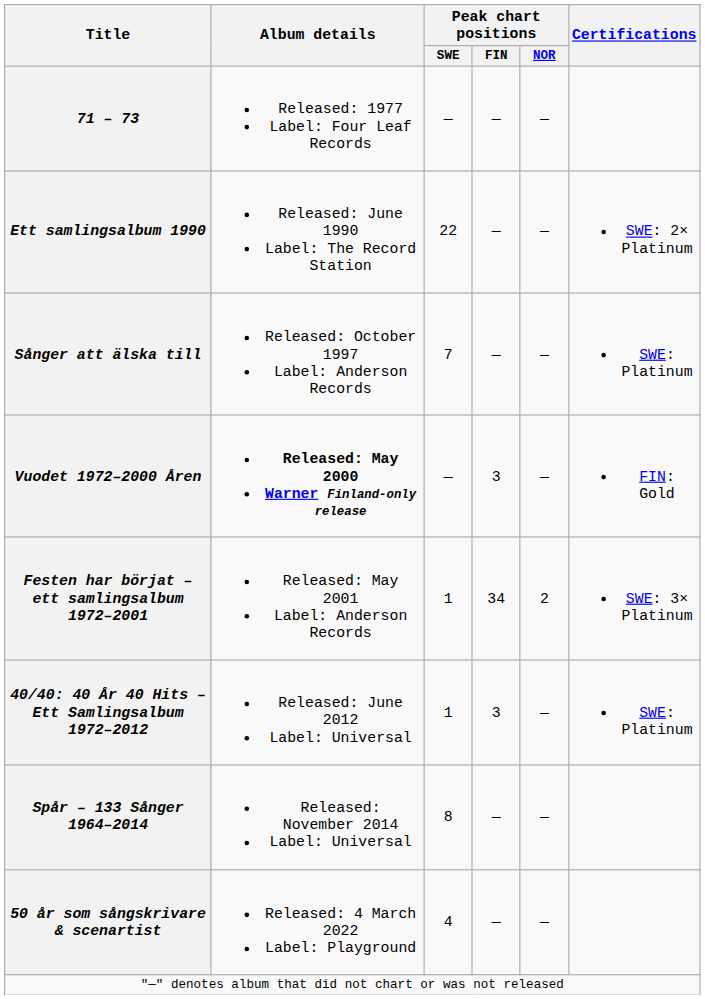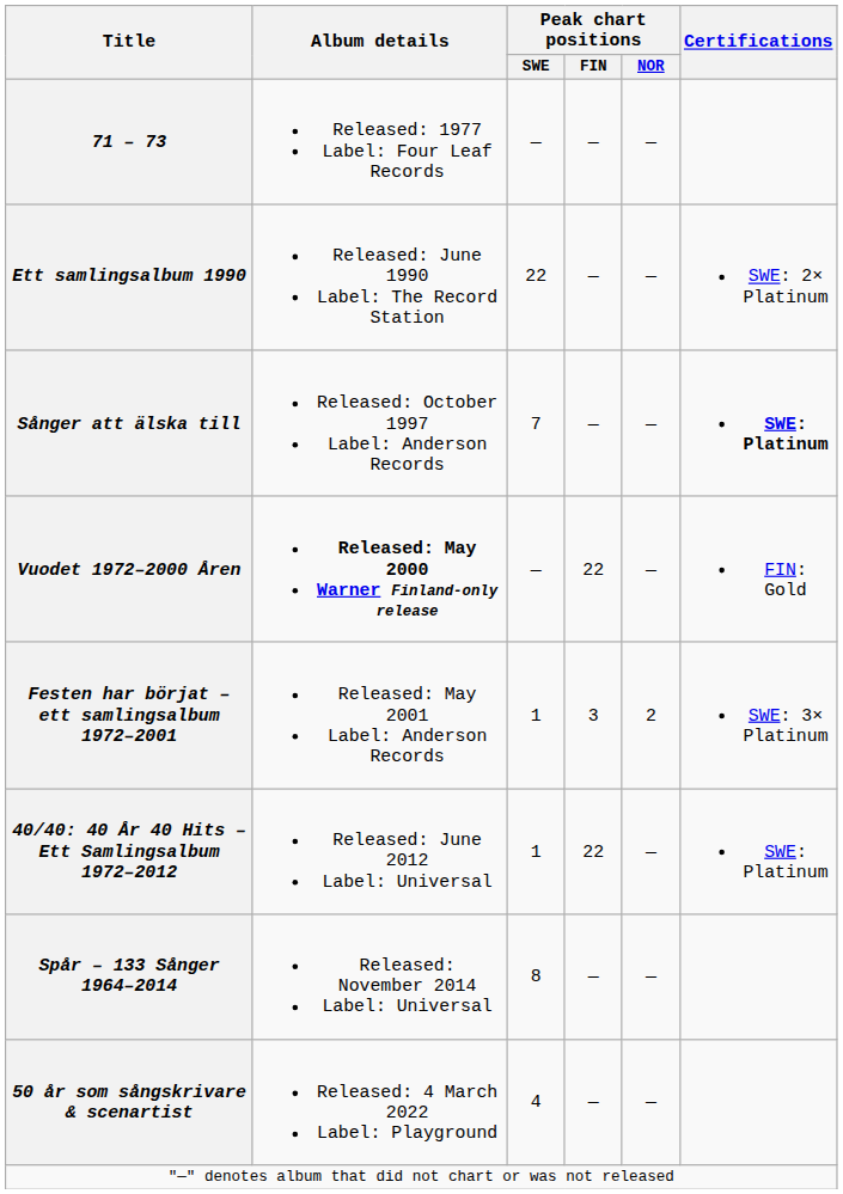 <table class="wikitable plainrowheaders" style="text-align:center;" border="1">
 <tr>
 <th scope="col" rowspan="2" style="width:16em;">Title</th>
 <th scope="col" rowspan="2" style="width:16em;">Album details</th>
 <th scope="col" colspan="3">Peak chart positions</th>
 <th scope="col" rowspan="2"><a href='#'>Certifications</a></th>
 </tr>
 <tr>
 <th scope="col" style="width:4em;font-size:85%;">SWE<br></th>
 <th scope="col" style="width:4em;font-size:85%;">FIN<br></th>
 <th scope="col" style="width:4em;font-size:85%;"><a href='#'>NOR</a><br></th>
 </tr>
 <tr>
 <th scope="row"><em>71 – 73</em></th>
 <td><br><ul><li>Released: 1977</li><li>Label: Four Leaf Records</li></ul></td>
 <td>—</td>
 <td>—</td>
 <td>—</td>
 <td></td>
 </tr>
 <tr>
 <th scope="row"><em>Ett samlingsalbum 1990</em></th>
 <td><br><ul><li>Released: June 1990</li><li>Label: The Record Station</li></ul></td>
 <td>22<br></td>
 <td>—</td>
 <td>—</td>
 <td><br><ul><li><a href='#'>SWE</a>: 2× Platinum</li></ul></td>
 </tr>
 <tr>
 <th scope="row"><em>Sånger att älska till</em></th>
 <td><br><ul><li>Released: October 1997</li><li>Label: Anderson Records</li></ul></td>
 <td>7</td>
 <td>—</td>
 <td>—</td>
-<td><br><ul><li><a href='#'>SWE</a>: Platinum</li></ul></td>
+<td><strong><br><ul><li><a href='#'>SWE</a>: Platinum</li></ul></strong></td>
 </tr>
 <tr>
 <th scope="row"><em>Vuodet 1972–2000 Åren</em></th>
 <td><strong><br><ul><li>Released: May 2000</li><li><a href='#'>Warner</a> <small><em>Finland-only release</em></small></li></ul></strong></td>
 <td>—</td>
-<td>3</td>
+<td>22</td>
 <td>—</td>
 <td><br><ul><li><a href='#'>FIN</a>: Gold</li></ul></td>
 </tr>
 <tr>
 <th scope="row"><em>Festen har börjat – ett samlingsalbum 1972–2001</em></th>
 <td><br><ul><li>Released: May 2001</li><li>Label: Anderson Records</li></ul></td>
 <td>1</td>
-<td>34</td>
+<td>3</td>
 <td>2</td>
 <td><br><ul><li><a href='#'>SWE</a>: 3× Platinum</li></ul></td>
 </tr>
 <tr>
 <th scope="row"><em>40/40: 40 År 40 Hits – <br>Ett Samlingsalbum 1972–2012</em></th>
 <td><br><ul><li>Released: June 2012</li><li>Label: Universal</li></ul></td>
 <td>1</td>
-<td>3</td>
+<td>22</td>
 <td>—</td>
 <td><br><ul><li><a href='#'>SWE</a>: Platinum</li></ul></td>
 </tr>
 <tr>
 <th scope="row"><em>Spår – 133 Sånger 1964–2014</em></th>
 <td><br><ul><li>Released: November 2014</li><li>Label: Universal</li></ul></td>
 <td>8</td>
 <td>—</td>
 <td>—</td>
 <td></td>
 </tr>
 <tr>
 <th scope="row"><em>50 år som sångskrivare & scenartist</em></th>
 <td><br><ul><li>Released: 4 March 2022</li><li>Label: Playground</li></ul></td>
 <td>4</td>
 <td>—</td>
 <td>—</td>
 <td></td>
 </tr>
 <tr>
 <td colspan="14" style="font-size:85%">"—" denotes album that did not chart or was not released</td>
 </tr>
 </table>
